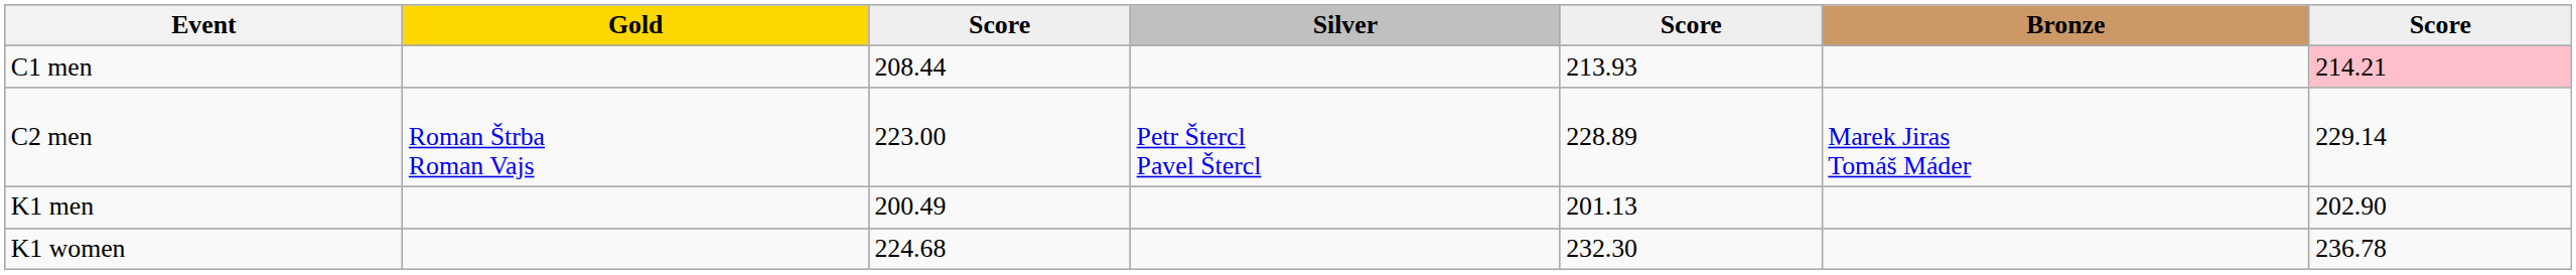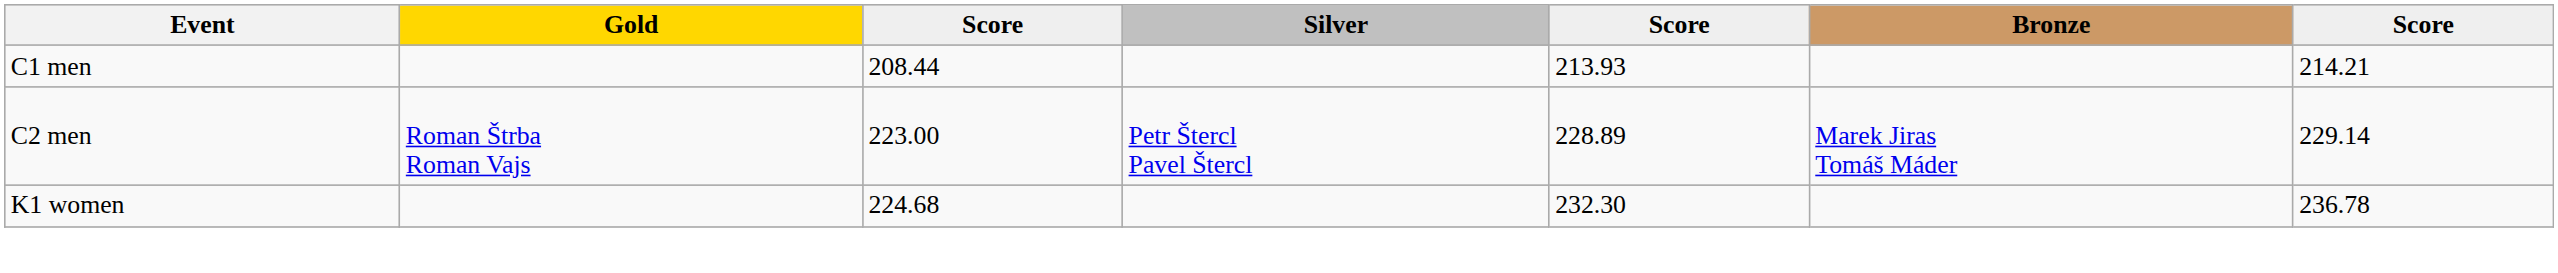 <table class="wikitable" width=100%>
 <tr>
 <th>Event</th>
 <td align=center bgcolor="gold"><strong>Gold</strong></td>
 <td align=center bgcolor="EFEFEF"><strong>Score</strong></td>
 <td align=center bgcolor="silver"><strong>Silver</strong></td>
 <td align=center bgcolor="EFEFEF"><strong>Score</strong></td>
 <td align=center bgcolor="CC9966"><strong>Bronze</strong></td>
 <td align=center bgcolor="EFEFEF"><strong>Score</strong></td>
 </tr>
 <tr>
 <td>C1 men</td>
 <td></td>
 <td>208.44</td>
 <td></td>
 <td>213.93</td>
 <td></td>
-<td style="background: pink;">214.21</td>
+<td>214.21</td>
 </tr>
 <tr>
 <td>C2 men</td>
 <td><br><a href='#'>Roman Štrba</a><br><a href='#'>Roman Vajs</a></td>
 <td>223.00</td>
 <td><br><a href='#'>Petr Štercl</a><br><a href='#'>Pavel Štercl</a></td>
 <td>228.89</td>
 <td><br><a href='#'>Marek Jiras</a><br><a href='#'>Tomáš Máder</a></td>
 <td>229.14</td>
 </tr>
 <tr>
-<td>K1 men</td>
-<td></td>
-<td>200.49</td>
-<td></td>
-<td>201.13</td>
-<td></td>
-<td>202.90</td>
-</tr>
-<tr>
 <td>K1 women</td>
 <td></td>
 <td>224.68</td>
 <td></td>
 <td>232.30</td>
 <td></td>
 <td>236.78</td>
 </tr>
 </table>
